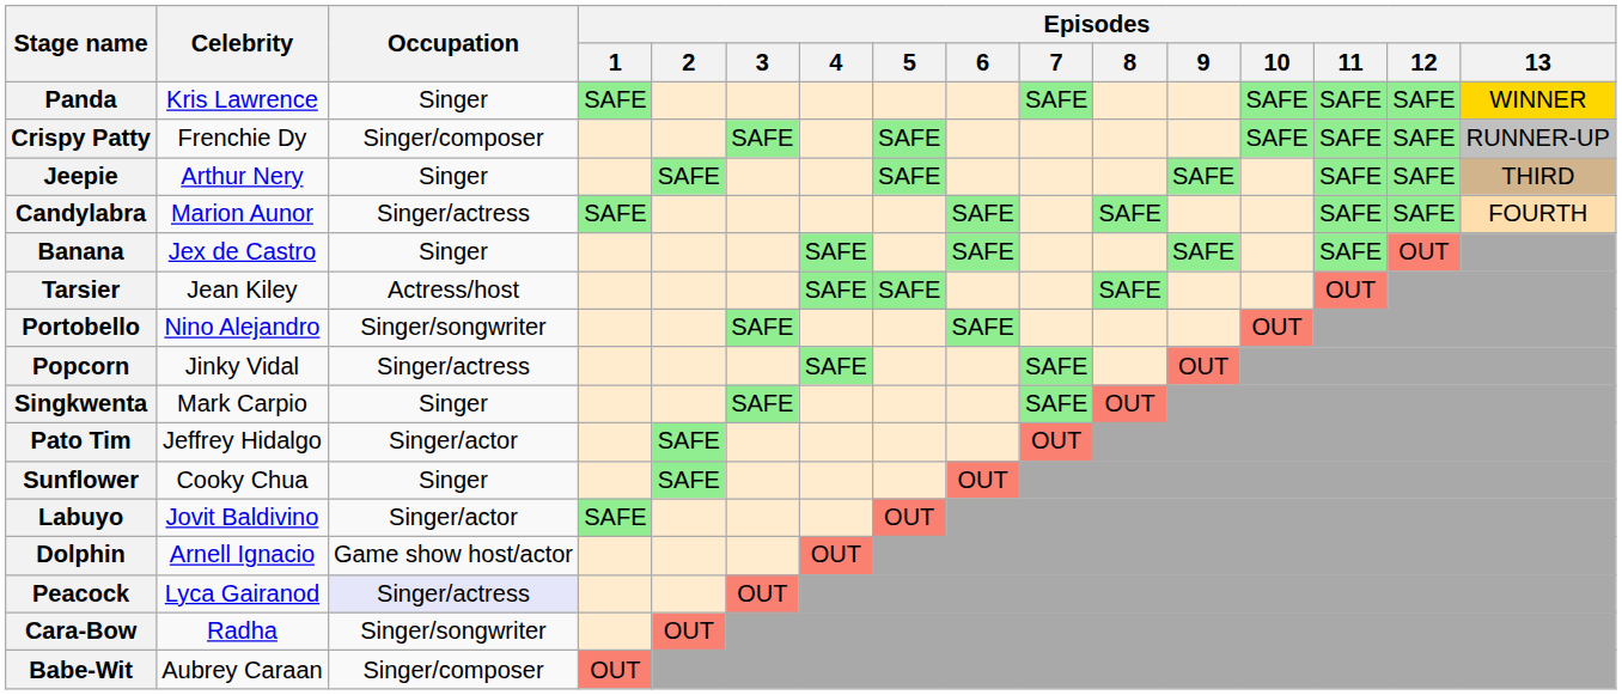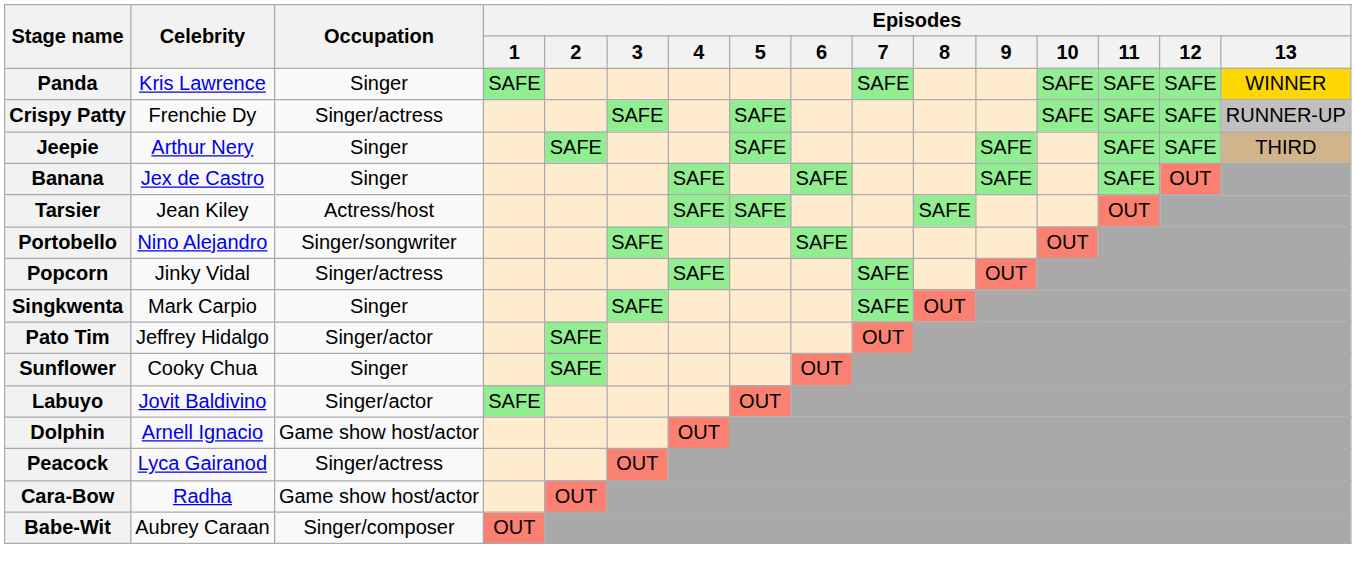 <table class="wikitable" style="text-align:center; ">
 <tr>
 <th rowspan="2">Stage name</th>
 <th rowspan="2">Celebrity</th>
 <th rowspan="2">Occupation</th>
 <th colspan="13">Episodes</th>
 </tr>
 <tr>
 <th>1</th>
 <th>2</th>
 <th>3</th>
 <th>4</th>
 <th>5</th>
 <th>6</th>
 <th>7</th>
 <th>8</th>
 <th>9</th>
 <th>10</th>
 <th>11</th>
 <th>12</th>
 <th>13</th>
 </tr>
 <tr>
 <th>Panda</th>
 <td><a href='#'>Kris Lawrence</a></td>
 <td>Singer</td>
 <td style="background:lightgreen;">SAFE</td>
 <td style="background-color:#FFEBCD;"></td>
 <td style="background-color:#FFEBCD;"></td>
 <td style="background-color:#FFEBCD;"></td>
 <td style="background-color:#FFEBCD;"></td>
 <td style="background-color:#FFEBCD;"></td>
 <td style="background:lightgreen;">SAFE</td>
 <td style="background-color:#FFEBCD;"></td>
 <td style="background-color:#FFEBCD;"></td>
 <td style="background:lightgreen;">SAFE</td>
 <td style="background:lightgreen;">SAFE</td>
 <td style="background:lightgreen;">SAFE</td>
 <td bgcolor=gold>WINNER</td>
 </tr>
 <tr>
 <th>Crispy Patty</th>
 <td>Frenchie Dy</td>
-<td>Singer/composer</td>
+<td>Singer/actress</td>
 <td style="background-color:#FFEBCD;"></td>
 <td style="background-color:#FFEBCD;"></td>
 <td style="background:lightgreen;">SAFE</td>
 <td style="background-color:#FFEBCD;"></td>
 <td style="background:lightgreen;">SAFE</td>
 <td style="background-color:#FFEBCD;"></td>
 <td style="background-color:#FFEBCD;"></td>
 <td style="background-color:#FFEBCD;"></td>
 <td style="background-color:#FFEBCD;"></td>
 <td style="background:lightgreen;">SAFE</td>
 <td style="background:lightgreen;">SAFE</td>
 <td style="background:lightgreen;">SAFE</td>
 <td bgcolor=silver>RUNNER-UP</td>
 </tr>
 <tr>
 <th>Jeepie</th>
 <td><a href='#'>Arthur Nery</a></td>
 <td>Singer</td>
 <td style="background-color:#FFEBCD;"></td>
 <td style="background:lightgreen;">SAFE</td>
 <td style="background-color:#FFEBCD;"></td>
 <td style="background-color:#FFEBCD;"></td>
 <td style="background:lightgreen;">SAFE</td>
 <td style="background-color:#FFEBCD;"></td>
 <td style="background-color:#FFEBCD;"></td>
 <td style="background-color:#FFEBCD;"></td>
 <td style="background:lightgreen;">SAFE</td>
 <td style="background-color:#FFEBCD;"></td>
 <td style="background:lightgreen;">SAFE</td>
 <td style="background:lightgreen;">SAFE</td>
 <td bgcolor=tan>THIRD</td>
-</tr>
-<tr>
-<th>Candylabra</th>
-<td><a href='#'>Marion Aunor</a></td>
-<td>Singer/actress</td>
-<td style="background:lightgreen;">SAFE</td>
-<td style="background-color:#FFEBCD;"></td>
-<td style="background-color:#FFEBCD;"></td>
-<td style="background-color:#FFEBCD;"></td>
-<td style="background-color:#FFEBCD;"></td>
-<td style="background:lightgreen;">SAFE</td>
-<td style="background-color:#FFEBCD;"></td>
-<td style="background:lightgreen;">SAFE</td>
-<td style="background-color:#FFEBCD;"></td>
-<td style="background-color:#FFEBCD;"></td>
-<td style="background:lightgreen;">SAFE</td>
-<td style="background:lightgreen;">SAFE</td>
-<td bgcolor=navajowhite>FOURTH</td>
 </tr>
 <tr>
 <th>Banana</th>
 <td><a href='#'>Jex de Castro</a></td>
 <td>Singer</td>
 <td style="background-color:#FFEBCD;"></td>
 <td style="background-color:#FFEBCD;"></td>
 <td style="background-color:#FFEBCD;"></td>
 <td style="background:lightgreen;">SAFE</td>
 <td style="background-color:#FFEBCD;"></td>
 <td style="background:lightgreen;">SAFE</td>
 <td style="background-color:#FFEBCD;"></td>
 <td style="background-color:#FFEBCD;"></td>
 <td style="background:lightgreen;">SAFE</td>
 <td style="background-color:#FFEBCD;"></td>
 <td style="background:lightgreen;">SAFE</td>
 <td style="background:salmon;">OUT</td>
 <td style="background-color:darkgrey;"></td>
 </tr>
 <tr>
 <th>Tarsier</th>
 <td>Jean Kiley</td>
 <td>Actress/host</td>
 <td style="background-color:#FFEBCD;"></td>
 <td style="background-color:#FFEBCD;"></td>
 <td style="background-color:#FFEBCD;"></td>
 <td style="background:lightgreen;">SAFE</td>
 <td style="background:lightgreen;">SAFE</td>
 <td style="background-color:#FFEBCD;"></td>
 <td style="background-color:#FFEBCD;"></td>
 <td style="background:lightgreen;">SAFE</td>
 <td style="background-color:#FFEBCD;"></td>
 <td style="background-color:#FFEBCD;"></td>
 <td style="background:salmon;">OUT</td>
 <td colspan="2" style="background-color:darkgrey;"></td>
 </tr>
 <tr>
 <th>Portobello</th>
 <td><a href='#'>Nino Alejandro</a></td>
 <td>Singer/songwriter</td>
 <td style="background-color:#FFEBCD;"></td>
 <td style="background-color:#FFEBCD;"></td>
 <td style="background:lightgreen;">SAFE</td>
 <td style="background-color:#FFEBCD;"></td>
 <td style="background-color:#FFEBCD;"></td>
 <td style="background:lightgreen;">SAFE</td>
 <td style="background-color:#FFEBCD;"></td>
 <td style="background-color:#FFEBCD;"></td>
 <td style="background-color:#FFEBCD;"></td>
 <td style="background:salmon;">OUT</td>
 <td colspan="3" style="background-color:darkgrey;"></td>
 </tr>
 <tr>
 <th>Popcorn</th>
 <td>Jinky Vidal</td>
 <td>Singer/actress</td>
 <td style="background-color:#FFEBCD;"></td>
 <td style="background-color:#FFEBCD;"></td>
 <td style="background-color:#FFEBCD;"></td>
 <td style="background:lightgreen;">SAFE</td>
 <td style="background-color:#FFEBCD;"></td>
 <td style="background-color:#FFEBCD;"></td>
 <td style="background:lightgreen;">SAFE</td>
 <td style="background-color:#FFEBCD;"></td>
 <td style="background:salmon;">OUT</td>
 <td colspan="4" style="background-color:darkgrey;"></td>
 </tr>
 <tr>
 <th>Singkwenta</th>
 <td>Mark Carpio</td>
 <td>Singer</td>
 <td style="background-color:#FFEBCD;"></td>
 <td style="background-color:#FFEBCD;"></td>
 <td style="background:lightgreen;">SAFE</td>
 <td style="background-color:#FFEBCD;"></td>
 <td style="background-color:#FFEBCD;"></td>
 <td style="background-color:#FFEBCD;"></td>
 <td style="background:lightgreen;">SAFE</td>
 <td style="background:salmon;">OUT</td>
 <td colspan="5" style="background-color:darkgrey;"></td>
 </tr>
 <tr>
 <th>Pato Tim</th>
 <td>Jeffrey Hidalgo</td>
 <td>Singer/actor</td>
 <td style="background-color:#FFEBCD;"></td>
 <td style="background:lightgreen;">SAFE</td>
 <td style="background-color:#FFEBCD;"></td>
 <td style="background-color:#FFEBCD;"></td>
 <td style="background-color:#FFEBCD;"></td>
 <td style="background-color:#FFEBCD;"></td>
 <td style="background:salmon;">OUT</td>
 <td colspan="6" style="background-color:darkgrey;"></td>
 </tr>
 <tr>
 <th>Sunflower</th>
 <td>Cooky Chua</td>
 <td>Singer</td>
 <td style="background-color:#FFEBCD;"></td>
 <td style="background:lightgreen;">SAFE</td>
 <td style="background-color:#FFEBCD;"></td>
 <td style="background-color:#FFEBCD;"></td>
 <td style="background-color:#FFEBCD;"></td>
 <td style="background:salmon;">OUT</td>
 <td colspan="7" style="background-color:darkgrey;"></td>
 </tr>
 <tr>
 <th>Labuyo</th>
 <td><a href='#'>Jovit Baldivino</a></td>
 <td>Singer/actor</td>
 <td style="background:lightgreen;">SAFE</td>
 <td style="background-color:#FFEBCD;"></td>
 <td style="background-color:#FFEBCD;"></td>
 <td style="background-color:#FFEBCD;"></td>
 <td style="background:salmon;">OUT</td>
 <td colspan="8" style="background-color:darkgrey;"></td>
 </tr>
 <tr>
 <th>Dolphin</th>
 <td><a href='#'>Arnell Ignacio</a></td>
 <td>Game show host/actor</td>
 <td style="background-color:#FFEBCD;"></td>
 <td style="background-color:#FFEBCD;"></td>
 <td style="background-color:#FFEBCD;"></td>
 <td style="background:salmon;">OUT</td>
 <td colspan="9" style="background-color:darkgrey;"></td>
 </tr>
 <tr>
 <th>Peacock</th>
 <td><a href='#'>Lyca Gairanod</a></td>
-<td style="background: lavender;">Singer/actress</td>
+<td>Singer/actress</td>
 <td style="background-color:#FFEBCD;"></td>
 <td style="background-color:#FFEBCD;"></td>
 <td style="background:salmon;">OUT</td>
 <td colspan="10" style="background-color:darkgrey;"></td>
 </tr>
 <tr>
 <th>Cara-Bow</th>
 <td><a href='#'>Radha</a></td>
-<td>Singer/songwriter</td>
+<td>Game show host/actor</td>
 <td style="background-color:#FFEBCD;"></td>
 <td style="background:salmon;">OUT</td>
 <td colspan="11" style="background-color:darkgrey;"></td>
 </tr>
 <tr>
 <th>Babe-Wit</th>
 <td>Aubrey Caraan</td>
 <td>Singer/composer</td>
 <td style="background:salmon;">OUT</td>
 <td colspan="12" style="background-color:darkgrey;"></td>
 </tr>
 </table>
